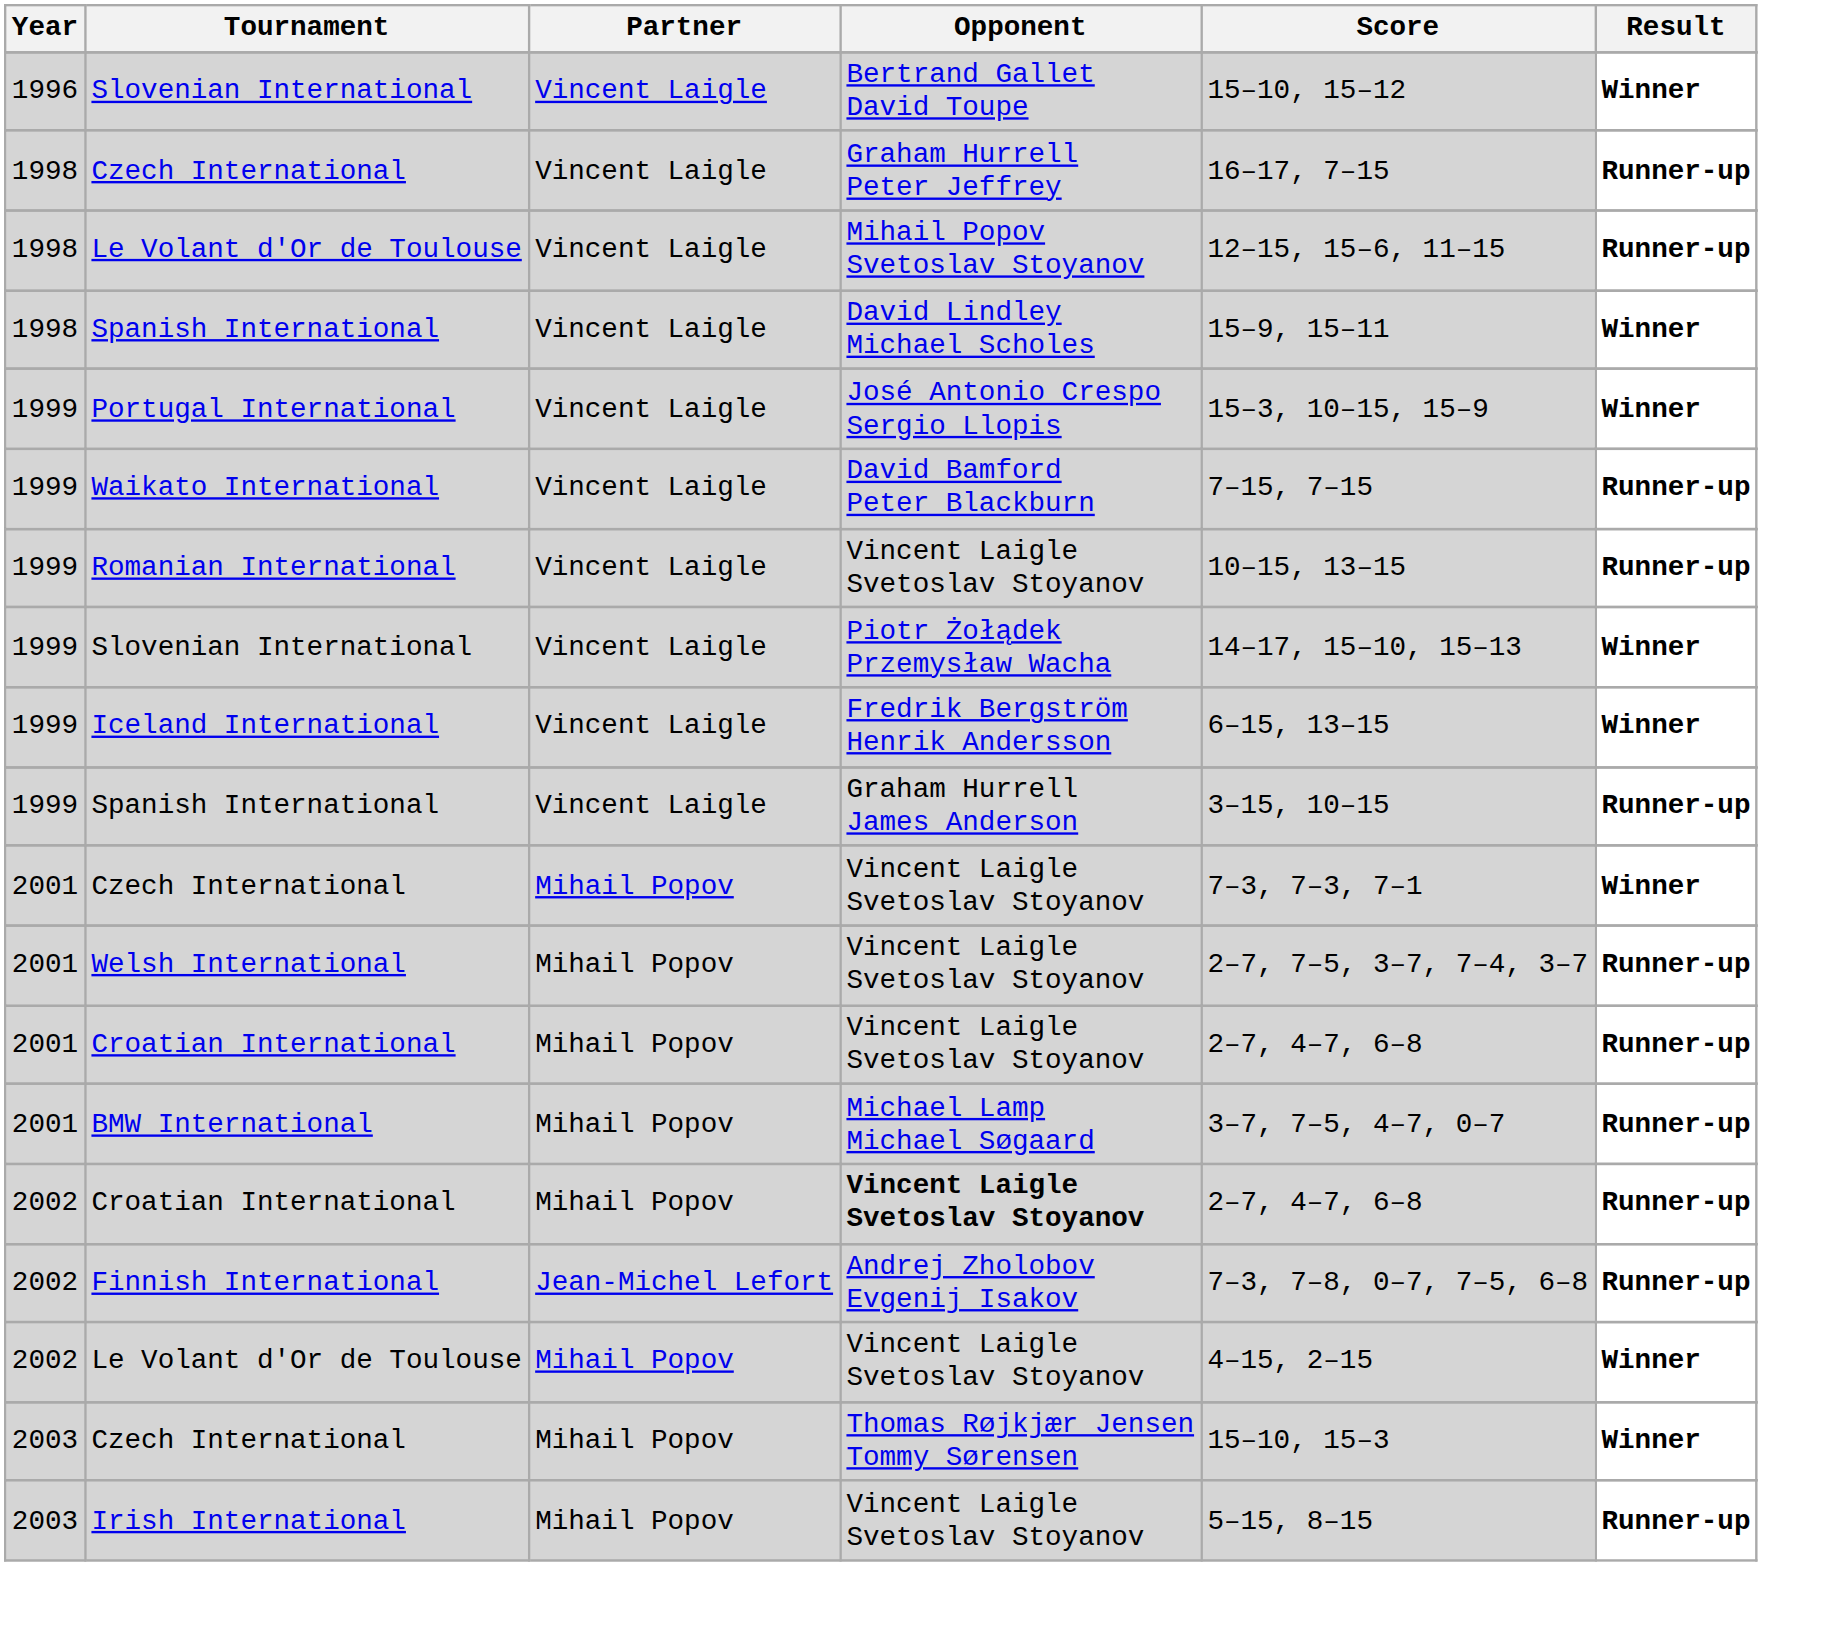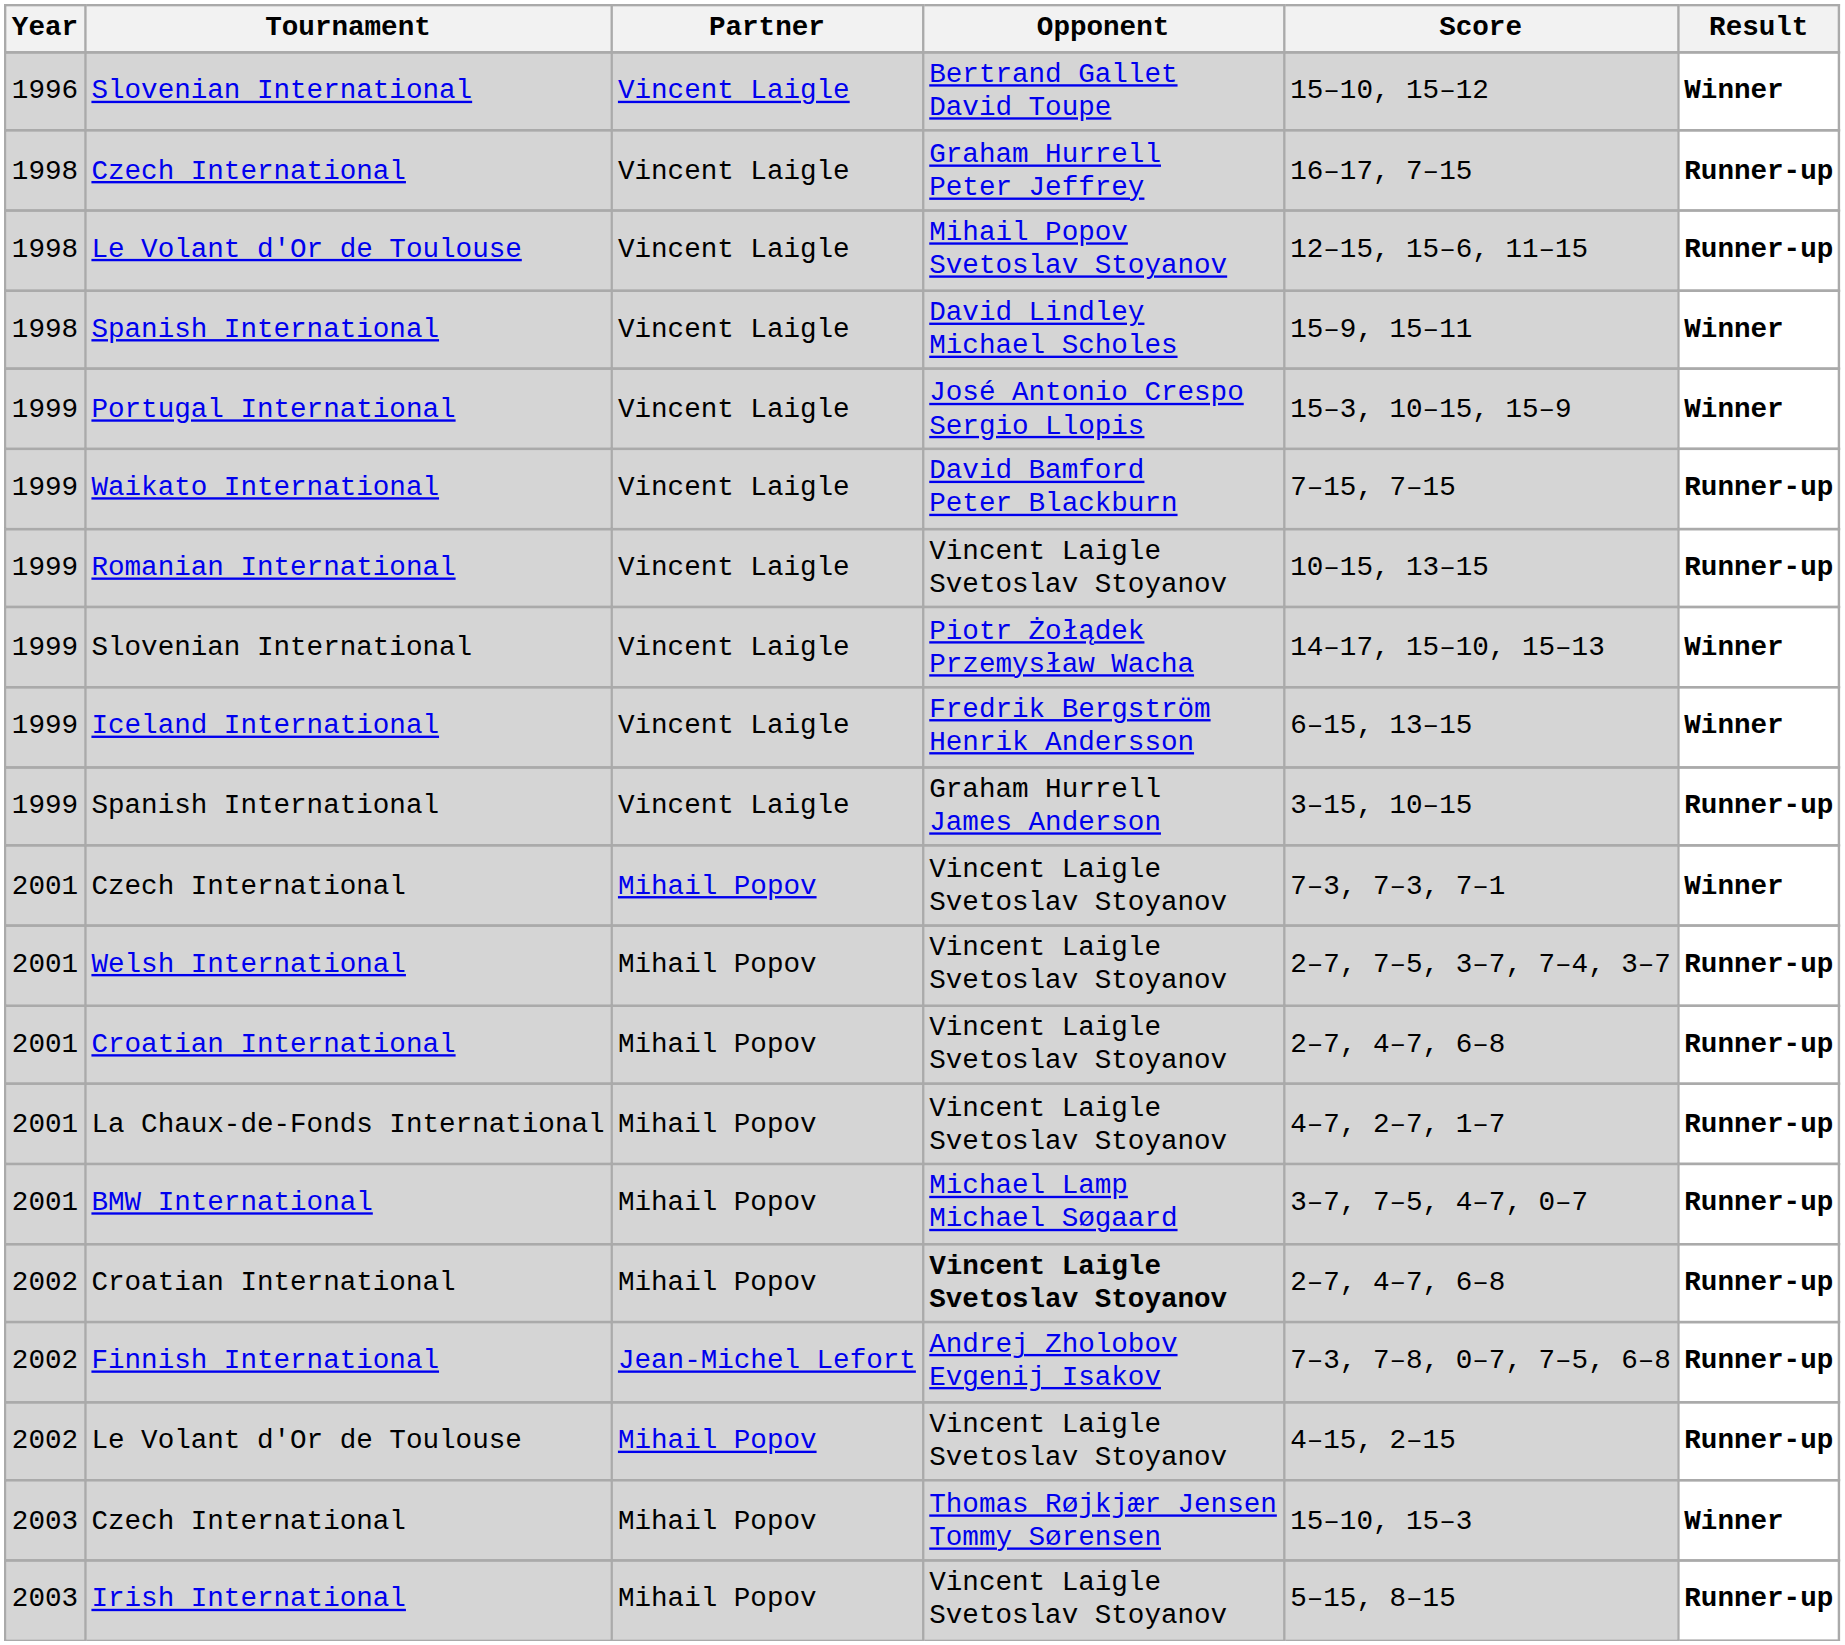 <table class="sortable wikitable" style="font-size: 90%;">
 <tr>
 <th>Year</th>
 <th>Tournament</th>
 <th>Partner</th>
 <th>Opponent</th>
 <th>Score</th>
 <th>Result</th>
 </tr>
 <tr>
 </tr>
 <tr style="background:#D5D5D5">
 <td align="center">1996</td>
 <td align="left"><a href='#'>Slovenian International</a></td>
 <td align="left"> <a href='#'>Vincent Laigle</a></td>
 <td align="left"> <a href='#'>Bertrand Gallet</a> <br>  <a href='#'>David Toupe</a></td>
 <td align="left">15–10, 15–12</td>
 <td style="text-align:left; background:white"> <strong>Winner</strong></td>
 </tr>
 <tr>
 </tr>
 <tr style="background:#D5D5D5">
 <td align="center">1998</td>
 <td align="left"><a href='#'>Czech International</a></td>
 <td align="left"> Vincent Laigle</td>
 <td align="left"> <a href='#'>Graham Hurrell</a> <br>  <a href='#'>Peter Jeffrey</a></td>
 <td align="left">16–17, 7–15</td>
 <td style="text-align:left; background:white"> <strong>Runner-up</strong></td>
 </tr>
 <tr>
 </tr>
 <tr style="background:#D5D5D5">
 <td align="center">1998</td>
 <td align="left"><a href='#'>Le Volant d'Or de Toulouse</a></td>
 <td align="left"> Vincent Laigle</td>
 <td align="left"> <a href='#'>Mihail Popov</a> <br>  <a href='#'>Svetoslav Stoyanov</a></td>
 <td align="left">12–15, 15–6, 11–15</td>
 <td style="text-align:left; background:white"> <strong>Runner-up</strong></td>
 </tr>
 <tr>
 </tr>
 <tr style="background:#D5D5D5">
 <td align="center">1998</td>
 <td align="left"><a href='#'>Spanish International</a></td>
 <td align="left"> Vincent Laigle</td>
 <td align="left"> <a href='#'>David Lindley</a> <br>  <a href='#'>Michael Scholes</a></td>
 <td align="left">15–9, 15–11</td>
 <td style="text-align:left; background:white"> <strong>Winner</strong></td>
 </tr>
 <tr>
 </tr>
 <tr style="background:#D5D5D5">
 <td align="center">1999</td>
 <td align="left"><a href='#'>Portugal International</a></td>
 <td align="left"> Vincent Laigle</td>
 <td align="left"> <a href='#'>José Antonio Crespo</a> <br>  <a href='#'>Sergio Llopis</a></td>
 <td align="left">15–3, 10–15, 15–9</td>
 <td style="text-align:left; background:white"> <strong>Winner</strong></td>
 </tr>
 <tr>
 </tr>
 <tr style="background:#D5D5D5">
 <td align="center">1999</td>
 <td align="left"><a href='#'>Waikato International</a></td>
 <td align="left"> Vincent Laigle</td>
 <td align="left"> <a href='#'>David Bamford</a> <br>  <a href='#'>Peter Blackburn</a></td>
 <td align="left">7–15, 7–15</td>
 <td style="text-align:left; background:white"> <strong>Runner-up</strong></td>
 </tr>
 <tr>
 </tr>
 <tr style="background:#D5D5D5">
 <td align="center">1999</td>
 <td align="left"><a href='#'>Romanian International</a></td>
 <td align="left"> Vincent Laigle</td>
 <td align="left"> Vincent Laigle <br>  Svetoslav Stoyanov</td>
 <td align="left">10–15, 13–15</td>
 <td style="text-align:left; background:white"> <strong>Runner-up</strong></td>
 </tr>
 <tr>
 </tr>
 <tr style="background:#D5D5D5">
 <td align="center">1999</td>
 <td align="left">Slovenian International</td>
 <td align="left"> Vincent Laigle</td>
 <td align="left"> <a href='#'>Piotr Żołądek</a> <br>  <a href='#'>Przemysław Wacha</a></td>
 <td align="left">14–17, 15–10, 15–13</td>
 <td style="text-align:left; background:white"> <strong>Winner</strong></td>
 </tr>
 <tr>
 </tr>
 <tr style="background:#D5D5D5">
 <td align="center">1999</td>
 <td align="left"><a href='#'>Iceland International</a></td>
 <td align="left"> Vincent Laigle</td>
 <td align="left"> <a href='#'>Fredrik Bergström</a> <br>  <a href='#'>Henrik Andersson</a></td>
 <td align="left">6–15, 13–15</td>
 <td style="text-align:left; background:white"> <strong>Winner</strong></td>
 </tr>
 <tr>
 </tr>
 <tr style="background:#D5D5D5">
 <td align="center">1999</td>
 <td align="left">Spanish International</td>
 <td align="left"> Vincent Laigle</td>
 <td align="left"> Graham Hurrell <br>  <a href='#'>James Anderson</a></td>
 <td align="left">3–15, 10–15</td>
 <td style="text-align:left; background:white"> <strong>Runner-up</strong></td>
 </tr>
 <tr>
 </tr>
 <tr style="background:#D5D5D5">
 <td align="center">2001</td>
 <td align="left">Czech International</td>
 <td align="left"> <a href='#'>Mihail Popov</a></td>
 <td align="left"> Vincent Laigle <br>  Svetoslav Stoyanov</td>
 <td align="left">7–3, 7–3, 7–1</td>
 <td style="text-align:left; background:white"> <strong>Winner</strong></td>
 </tr>
 <tr>
 </tr>
 <tr style="background:#D5D5D5">
 <td align="center">2001</td>
 <td align="left"><a href='#'>Welsh International</a></td>
 <td align="left"> Mihail Popov</td>
 <td align="left"> Vincent Laigle <br>  Svetoslav Stoyanov</td>
 <td align="left">2–7, 7–5, 3–7, 7–4, 3–7</td>
 <td style="text-align:left; background:white"> <strong>Runner-up</strong></td>
 </tr>
 <tr>
 </tr>
 <tr style="background:#D5D5D5">
 <td align="center">2001</td>
 <td align="left"><a href='#'>Croatian International</a></td>
 <td align="left"> Mihail Popov</td>
 <td align="left"> Vincent Laigle <br>  Svetoslav Stoyanov</td>
 <td align="left">2–7, 4–7, 6–8</td>
 <td style="text-align:left; background:white"> <strong>Runner-up</strong></td>
 </tr>
 <tr>
 </tr>
+<tr style="background:#D5D5D5">
+<td align="center">2001</td>
+<td align="left">La Chaux-de-Fonds International</td>
+<td align="left"> Mihail Popov</td>
+<td align="left"> Vincent Laigle <br>  Svetoslav Stoyanov</td>
+<td align="left">4–7, 2–7, 1–7</td>
+<td style="text-align:left; background:white"> <strong>Runner-up</strong></td>
+</tr>
 <tr>
 </tr>
 <tr style="background:#D5D5D5">
 <td align="center">2001</td>
 <td align="left"><a href='#'>BMW International</a></td>
 <td align="left"> Mihail Popov</td>
 <td align="left"> <a href='#'>Michael Lamp</a> <br>  <a href='#'>Michael Søgaard</a></td>
 <td align="left">3–7, 7–5, 4–7, 0–7</td>
 <td style="text-align:left; background:white"> <strong>Runner-up</strong></td>
 </tr>
 <tr>
 </tr>
 <tr style="background:#D5D5D5">
 <td align="center">2002</td>
 <td align="left">Croatian International</td>
 <td align="left"> Mihail Popov</td>
 <td align="left"><strong> Vincent Laigle <br>  Svetoslav Stoyanov</strong></td>
 <td align="left">2–7, 4–7, 6–8</td>
 <td style="text-align:left; background:white"> <strong>Runner-up</strong></td>
 </tr>
 <tr>
 </tr>
 <tr style="background:#D5D5D5">
 <td align="center">2002</td>
 <td align="left"><a href='#'>Finnish International</a></td>
 <td align="left"> <a href='#'>Jean-Michel Lefort</a></td>
 <td align="left"> <a href='#'>Andrej Zholobov</a> <br>  <a href='#'>Evgenij Isakov</a></td>
 <td align="left">7–3, 7–8, 0–7, 7–5, 6–8</td>
 <td style="text-align:left; background:white"> <strong>Runner-up</strong></td>
 </tr>
 <tr>
 </tr>
 <tr style="background:#D5D5D5">
 <td align="center">2002</td>
 <td align="left">Le Volant d'Or de Toulouse</td>
 <td align="left"> <a href='#'>Mihail Popov</a></td>
 <td align="left"> Vincent Laigle <br>  Svetoslav Stoyanov</td>
 <td align="left">4–15, 2–15</td>
-<td style="text-align:left; background:white"> <strong>Winner</strong></td>
+<td style="text-align:left; background:white"> <strong>Runner-up</strong></td>
 </tr>
 <tr>
 </tr>
 <tr style="background:#D5D5D5">
 <td align="center">2003</td>
 <td align="left">Czech International</td>
 <td align="left"> Mihail Popov</td>
 <td align="left"> <a href='#'>Thomas Røjkjær Jensen</a> <br>  <a href='#'>Tommy Sørensen</a></td>
 <td align="left">15–10, 15–3</td>
 <td style="text-align:left; background:white"> <strong>Winner</strong></td>
 </tr>
 <tr>
 </tr>
 <tr style="background:#D5D5D5">
 <td align="center">2003</td>
 <td align="left"><a href='#'>Irish International</a></td>
 <td align="left"> Mihail Popov</td>
 <td align="left"> Vincent Laigle <br>  Svetoslav Stoyanov</td>
 <td align="left">5–15, 8–15</td>
 <td style="text-align:left; background:white"> <strong>Runner-up</strong></td>
 </tr>
 </table>
